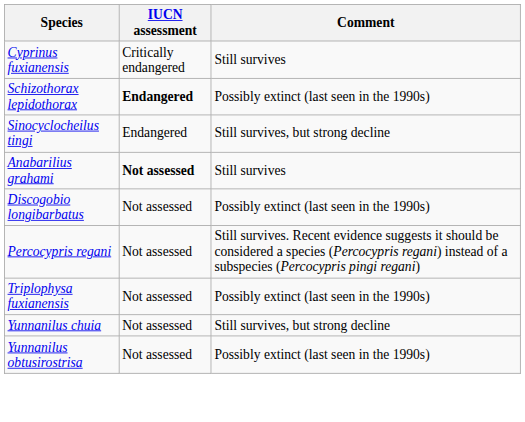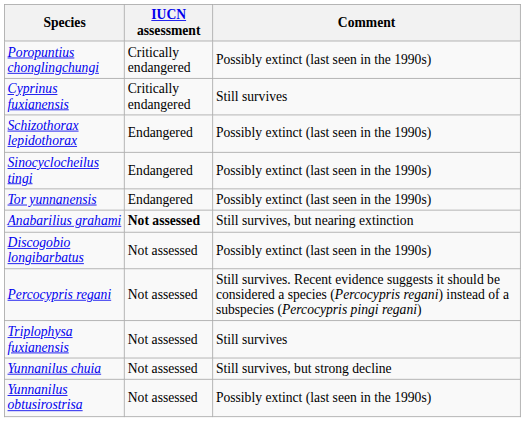 <table class="wikitable">
 <tr>
 <th>Species</th>
 <th><a href='#'>IUCN</a> assessment</th>
 <th>Comment</th>
+</tr>
+<tr>
+<td><em><a href='#'>Poropuntius chonglingchungi</a></em></td>
+<td>Critically endangered</td>
+<td>Possibly extinct (last seen in the 1990s)</td>
 </tr>
 <tr>
 <td><em><a href='#'>Cyprinus fuxianensis</a></em></td>
 <td>Critically endangered</td>
 <td>Still survives</td>
 </tr>
 <tr>
 <td><em><a href='#'>Schizothorax lepidothorax</a></em></td>
-<td><strong>Endangered</strong></td>
+<td>Endangered</td>
 <td>Possibly extinct (last seen in the 1990s)</td>
 </tr>
 <tr>
 <td><em><a href='#'>Sinocyclocheilus tingi</a></em></td>
 <td>Endangered</td>
-<td>Still survives, but strong decline</td>
+<td>Possibly extinct (last seen in the 1990s)</td>
+</tr>
+<tr>
+<td><em><a href='#'>Tor yunnanensis</a></em></td>
+<td>Endangered</td>
+<td>Possibly extinct (last seen in the 1990s)</td>
 </tr>
 <tr>
 <td><em><a href='#'>Anabarilius grahami</a></em></td>
 <td><strong>Not assessed</strong></td>
-<td>Still survives</td>
+<td>Still survives, but nearing extinction</td>
 </tr>
 <tr>
 <td><em><a href='#'>Discogobio longibarbatus</a></em></td>
 <td>Not assessed</td>
 <td>Possibly extinct (last seen in the 1990s)</td>
 </tr>
 <tr>
 <td><em><a href='#'>Percocypris regani</a></em></td>
 <td>Not assessed</td>
 <td>Still survives. Recent evidence suggests it should be considered a species (<em>Percocypris regani</em>) instead of a subspecies (<em>Percocypris pingi regani</em>)</td>
 </tr>
 <tr>
 <td><em><a href='#'>Triplophysa fuxianensis</a></em></td>
 <td>Not assessed</td>
-<td>Possibly extinct (last seen in the 1990s)</td>
+<td>Still survives</td>
 </tr>
 <tr>
 <td><em><a href='#'>Yunnanilus chuia</a></em></td>
 <td>Not assessed</td>
 <td>Still survives, but strong decline</td>
 </tr>
 <tr>
 <td><em><a href='#'>Yunnanilus obtusirostrisa</a></em></td>
 <td>Not assessed</td>
 <td>Possibly extinct (last seen in the 1990s)</td>
 </tr>
 </table>
